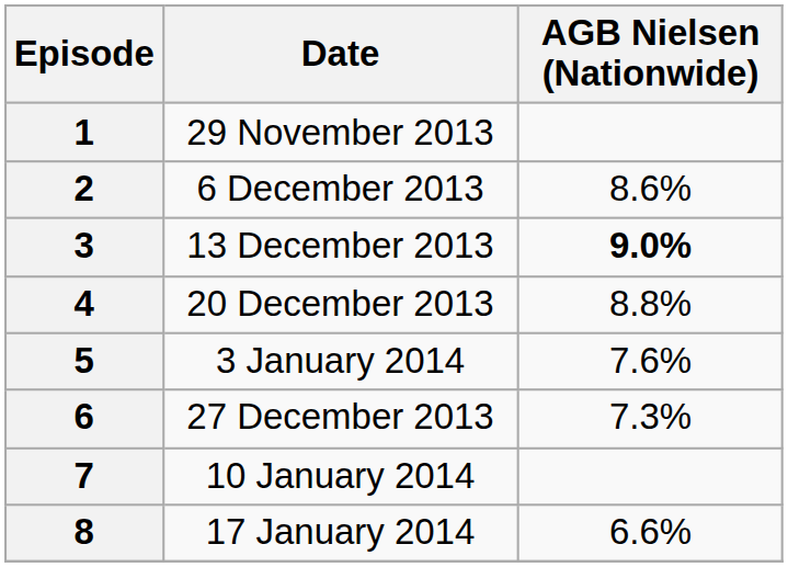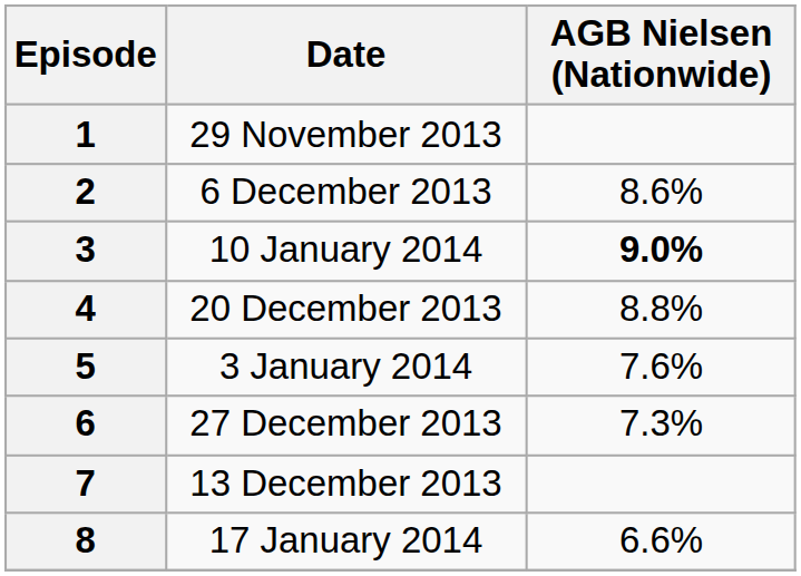 <table class=wikitable style=text-align:center>
 <tr>
 <th>Episode</th>
 <th style=width:150px>Date</th>
 <th style=width:110px>AGB Nielsen (Nationwide)<br></th>
 </tr>
 <tr>
 <th>1</th>
 <td>29 November 2013</td>
 <td></td>
 </tr>
 <tr>
 <th>2</th>
 <td>6 December 2013</td>
 <td>8.6%</td>
 </tr>
 <tr>
 <th>3</th>
-<td>13 December 2013</td>
+<td>10 January 2014</td>
 <td><strong>9.0%</strong></td>
 </tr>
 <tr>
 <th>4</th>
 <td>20 December 2013</td>
 <td>8.8%</td>
 </tr>
 <tr>
 <th>5</th>
 <td>3 January 2014</td>
 <td>7.6%</td>
 </tr>
 <tr>
 <th>6</th>
 <td>27 December 2013</td>
 <td>7.3%</td>
 </tr>
 <tr>
 <th>7</th>
-<td>10 January 2014</td>
+<td>13 December 2013</td>
 <td></td>
 </tr>
 <tr>
 <th>8</th>
 <td>17 January 2014</td>
 <td>6.6%</td>
 </tr>
 <tr>
 </tr>
 </table>
